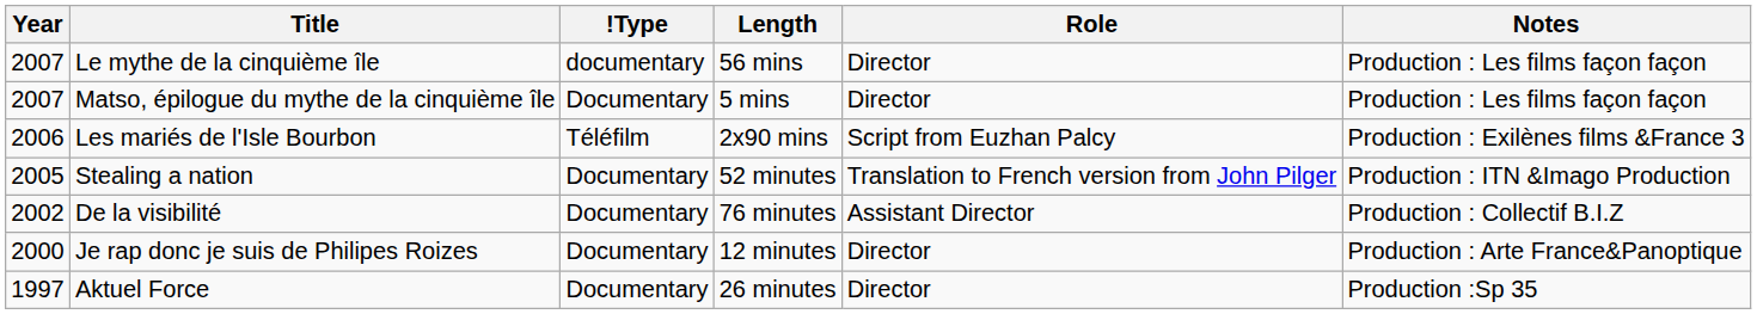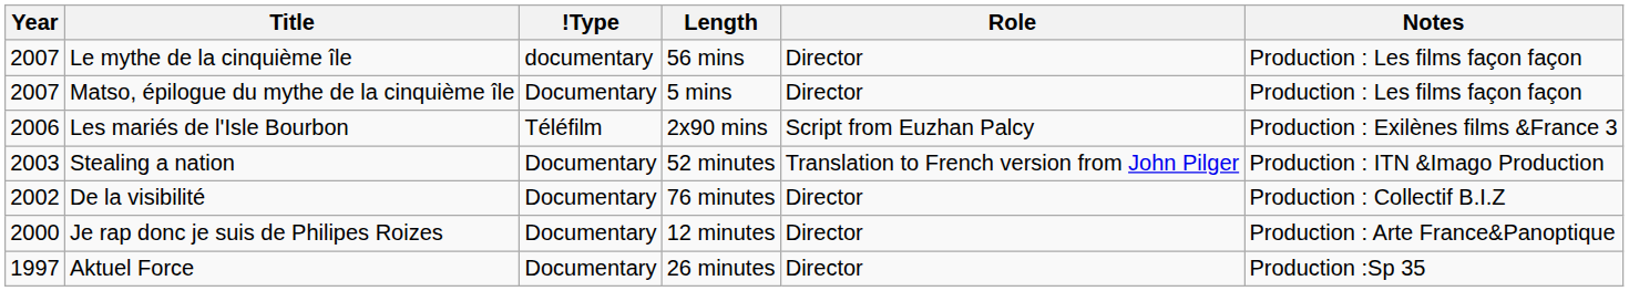 <table class=wikitable>
 <tr>
 <th>Year</th>
 <th>Title</th>
 <th>!Type</th>
 <th>Length</th>
 <th>Role</th>
 <th>Notes</th>
 </tr>
 <tr>
 <td>2007</td>
 <td>Le mythe de la cinquième île</td>
 <td>documentary</td>
 <td>56 mins</td>
 <td>Director</td>
 <td>Production : Les films façon façon</td>
 </tr>
 <tr>
 <td>2007</td>
 <td>Matso, épilogue du mythe de la cinquième île</td>
 <td>Documentary</td>
 <td>5 mins</td>
 <td>Director</td>
 <td>Production : Les films façon façon</td>
 </tr>
 <tr>
 <td>2006</td>
 <td>Les mariés de l'Isle Bourbon</td>
 <td>Téléfilm</td>
 <td>2x90 mins</td>
 <td>Script from Euzhan Palcy</td>
 <td>Production : Exilènes films &France 3</td>
 </tr>
 <tr>
-<td>2005</td>
+<td>2003</td>
 <td>Stealing a nation</td>
 <td>Documentary</td>
 <td>52 minutes</td>
 <td>Translation to French version from <a href='#'>John Pilger</a></td>
 <td>Production : ITN &Imago Production</td>
 </tr>
 <tr>
 <td>2002</td>
 <td>De la visibilité</td>
 <td>Documentary</td>
 <td>76 minutes</td>
-<td>Assistant Director</td>
+<td>Director</td>
 <td>Production : Collectif B.I.Z</td>
 </tr>
 <tr>
 <td>2000</td>
 <td>Je rap donc je suis de Philipes Roizes</td>
 <td>Documentary</td>
 <td>12 minutes</td>
 <td>Director</td>
 <td>Production : Arte France&Panoptique</td>
 </tr>
 <tr>
 <td>1997</td>
 <td>Aktuel Force</td>
 <td>Documentary</td>
 <td>26 minutes</td>
 <td>Director</td>
 <td>Production :Sp 35</td>
 </tr>
 </table>
